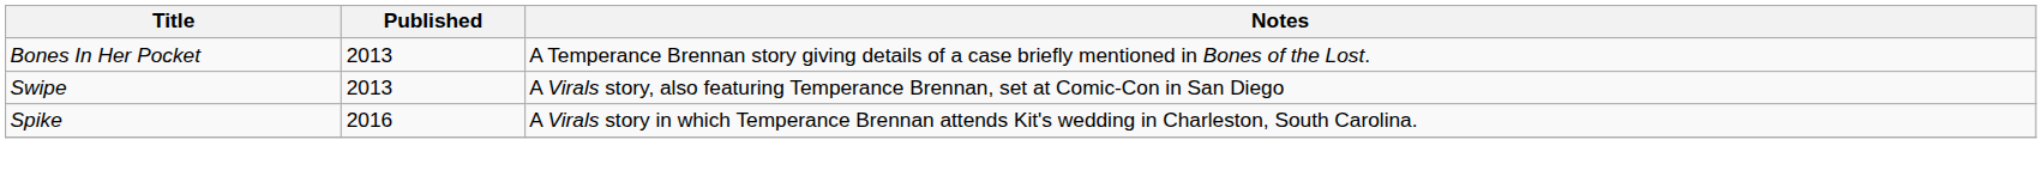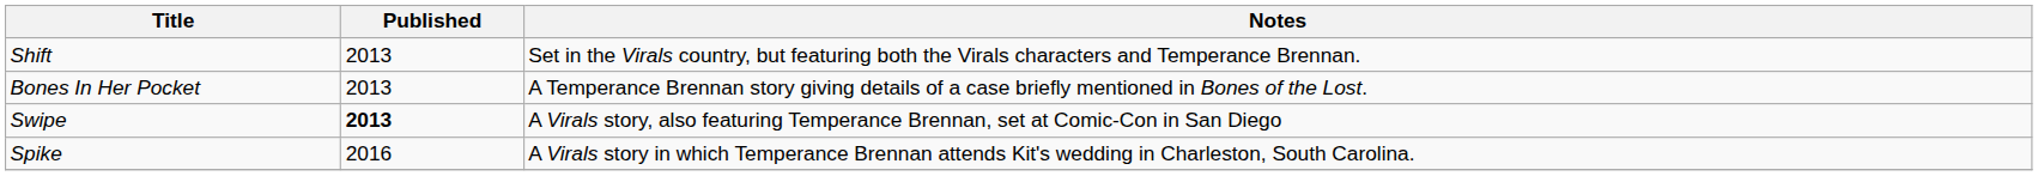 <table class="wikitable" style="width:99%;">
 <tr>
 <th>Title</th>
 <th>Published</th>
 <th>Notes</th>
+</tr>
+<tr>
+<td><em>Shift</em></td>
+<td>2013</td>
+<td>Set in the <em>Virals</em> country, but featuring both the Virals characters and Temperance Brennan.</td>
 </tr>
 <tr>
 <td><em>Bones In Her Pocket</em></td>
 <td>2013</td>
 <td>A Temperance Brennan story giving details of a case briefly mentioned in <em>Bones of the Lost</em>.</td>
 </tr>
 <tr>
 <td><em>Swipe</em></td>
-<td>2013</td>
+<td><strong>2013</strong></td>
 <td>A <em>Virals</em> story, also featuring Temperance Brennan, set at Comic-Con in San Diego</td>
 </tr>
 <tr>
 <td><em>Spike</em></td>
 <td>2016</td>
 <td>A <em>Virals</em> story in which Temperance Brennan attends Kit's wedding in Charleston, South Carolina.</td>
 </tr>
 <tr>
 </tr>
 </table>
